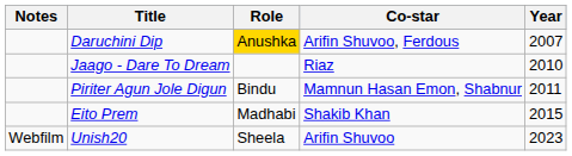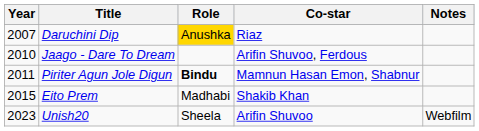 <table class="wikitable">
 <tr style="background:#b0c4de; text-align:center;">
-<th>Notes</th>
+<th>Year</th>
 <th>Title</th>
 <th>Role</th>
 <th>Co-star</th>
-<th>Year</th>
+<th>Notes</th>
 </tr>
 <tr>
-<td></td>
+<td>2007</td>
 <td><em><a href='#'>Daruchini Dip</a></em> </td>
 <td style="background: gold;">Anushka</td>
-<td><a href='#'>Arifin Shuvoo</a>, <a href='#'>Ferdous</a></td>
-<td>2007</td>
+<td><a href='#'>Riaz</a></td>
+<td></td>
 </tr>
 <tr>
-<td></td>
+<td>2010</td>
 <td><em><a href='#'>Jaago - Dare To Dream</a></em></td>
 <td></td>
-<td><a href='#'>Riaz</a></td>
-<td>2010</td>
+<td><a href='#'>Arifin Shuvoo</a>, <a href='#'>Ferdous</a></td>
+<td></td>
 </tr>
 <tr>
+<td>2011</td>
+<td><em><a href='#'>Piriter Agun Jole Digun</a></em></td>
+<td><strong>Bindu</strong></td>
+<td><a href='#'>Mamnun Hasan Emon</a>, <a href='#'>Shabnur</a></td>
 <td></td>
-<td><em><a href='#'>Piriter Agun Jole Digun</a></em></td>
-<td>Bindu</td>
-<td><a href='#'>Mamnun Hasan Emon</a>, <a href='#'>Shabnur</a></td>
-<td>2011</td>
 </tr>
 <tr>
-<td></td>
+<td>2015</td>
 <td><em><a href='#'>Eito Prem</a></em></td>
 <td>Madhabi</td>
 <td><a href='#'>Shakib Khan</a></td>
-<td>2015</td>
+<td></td>
 </tr>
 <tr>
-<td>Webfilm</td>
+<td>2023</td>
 <td><em><a href='#'>Unish20</a></em></td>
 <td>Sheela</td>
 <td><a href='#'>Arifin Shuvoo</a></td>
-<td>2023</td>
+<td>Webfilm</td>
 </tr>
 </table>
